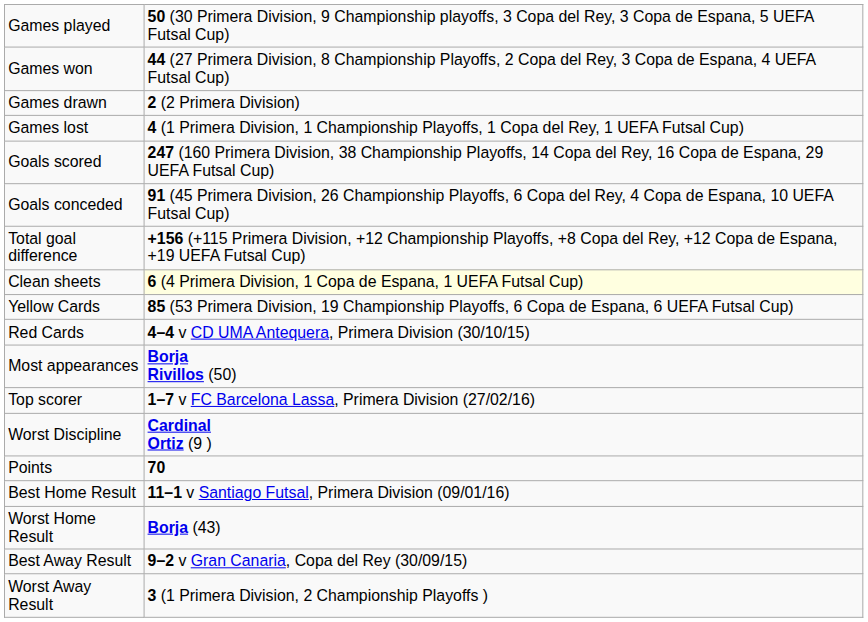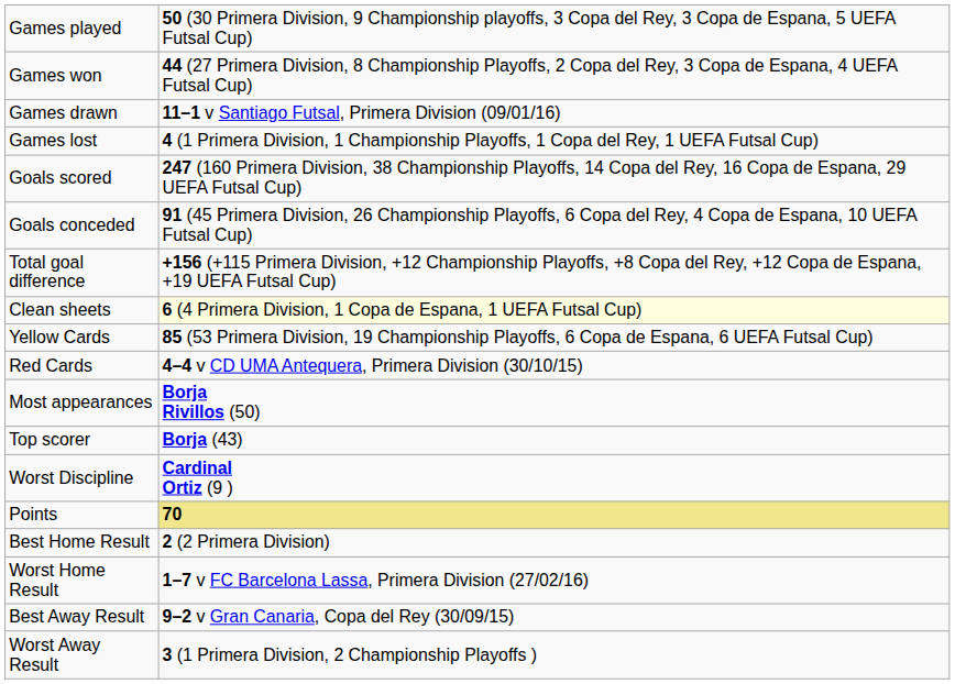 <table class="wikitable">
 <tr>
 <td>Games played</td>
 <td><strong>50</strong> (30 Primera Division, 9 Championship playoffs, 3 Copa del Rey, 3 Copa de Espana, 5 UEFA Futsal Cup)</td>
 </tr>
 <tr>
 <td>Games won</td>
 <td><strong>44</strong> (27 Primera Division, 8 Championship Playoffs, 2 Copa del Rey, 3 Copa de Espana, 4 UEFA Futsal Cup)</td>
 </tr>
 <tr>
 <td>Games drawn</td>
-<td><strong>2</strong> (2 Primera Division)</td>
+<td><strong>11–1</strong> v <a href='#'>Santiago Futsal</a>, Primera Division (09/01/16)</td>
 </tr>
 <tr>
 <td>Games lost</td>
 <td><strong>4</strong> (1 Primera Division, 1 Championship Playoffs, 1 Copa del Rey, 1 UEFA Futsal Cup)</td>
 </tr>
 <tr>
 <td>Goals scored</td>
 <td><strong>247</strong> (160 Primera Division, 38 Championship Playoffs, 14 Copa del Rey, 16 Copa de Espana, 29 UEFA Futsal Cup)</td>
 </tr>
 <tr>
 <td>Goals conceded</td>
 <td><strong>91</strong> (45 Primera Division, 26 Championship Playoffs, 6 Copa del Rey, 4 Copa de Espana, 10 UEFA Futsal Cup)</td>
 </tr>
 <tr>
 <td>Total goal difference</td>
 <td><strong>+156</strong> (+115 Primera Division, +12 Championship Playoffs, +8 Copa del Rey, +12 Copa de Espana, +19 UEFA Futsal Cup)</td>
 </tr>
 <tr>
 <td>Clean sheets</td>
 <td style="background: lightyellow;"><strong>6</strong> (4 Primera Division, 1 Copa de Espana, 1 UEFA Futsal Cup)</td>
 </tr>
 <tr>
 <td>Yellow Cards</td>
 <td><strong>85</strong> (53 Primera Division, 19 Championship Playoffs, 6 Copa de Espana, 6 UEFA Futsal Cup)</td>
 </tr>
 <tr>
 <td>Red Cards</td>
 <td><strong>4–4</strong> v <a href='#'>CD UMA Antequera</a>, Primera Division (30/10/15)</td>
 </tr>
 <tr>
 <td>Most appearances</td>
 <td> <strong><a href='#'>Borja</a></strong><br> <strong><a href='#'>Rivillos</a></strong>  (50)</td>
 </tr>
 <tr>
 <td>Top scorer</td>
-<td><strong>1–7</strong> v <a href='#'>FC Barcelona Lassa</a>, Primera Division (27/02/16)</td>
+<td> <strong><a href='#'>Borja</a></strong> (43)</td>
 </tr>
 <tr>
 <td>Worst Discipline</td>
 <td> <strong><a href='#'>Cardinal</a> <br> <a href='#'>Ortiz</a></strong> (9 )</td>
 </tr>
 <tr>
 <td>Points</td>
-<td><strong>70</strong></td>
+<td style="background: khaki;"><strong>70</strong></td>
 </tr>
 <tr>
 <td>Best Home Result</td>
-<td><strong>11–1</strong> v <a href='#'>Santiago Futsal</a>, Primera Division (09/01/16)</td>
+<td><strong>2</strong> (2 Primera Division)</td>
 </tr>
 <tr>
 <td>Worst Home Result</td>
-<td> <strong><a href='#'>Borja</a></strong> (43)</td>
+<td><strong>1–7</strong> v <a href='#'>FC Barcelona Lassa</a>, Primera Division (27/02/16)</td>
 </tr>
 <tr>
 <td>Best Away Result</td>
 <td><strong>9–2</strong> v <a href='#'>Gran Canaria</a>, Copa del Rey (30/09/15)</td>
 </tr>
 <tr>
 <td>Worst Away Result</td>
 <td><strong>3</strong> (1 Primera Division, 2 Championship Playoffs )</td>
 </tr>
 </table>
